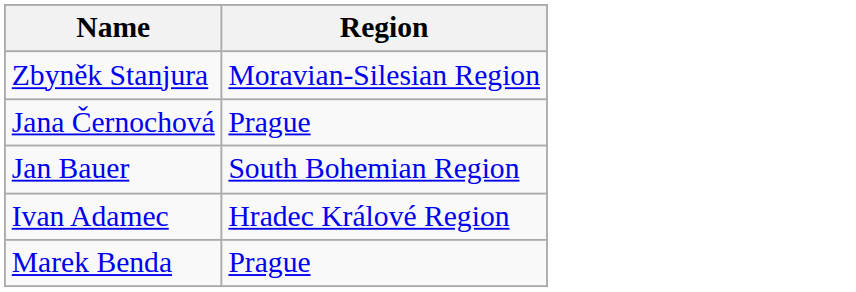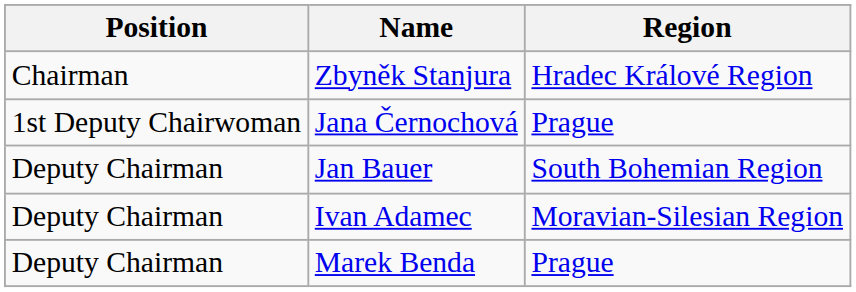 <table class="wikitable">
 <tr>
+<th>Position</th>
 <th>Name</th>
 <th>Region</th>
 </tr>
 <tr>
+<td>Chairman</td>
 <td><a href='#'>Zbyněk Stanjura</a></td>
-<td><a href='#'>Moravian-Silesian Region</a></td>
+<td><a href='#'>Hradec Králové Region</a></td>
 </tr>
 <tr>
+<td>1st Deputy Chairwoman</td>
 <td><a href='#'>Jana Černochová</a></td>
 <td><a href='#'>Prague</a></td>
 </tr>
 <tr>
+<td>Deputy Chairman</td>
 <td><a href='#'>Jan Bauer</a></td>
 <td><a href='#'>South Bohemian Region</a></td>
 </tr>
 <tr>
+<td>Deputy Chairman</td>
 <td><a href='#'>Ivan Adamec</a></td>
-<td><a href='#'>Hradec Králové Region</a></td>
+<td><a href='#'>Moravian-Silesian Region</a></td>
 </tr>
 <tr>
+<td>Deputy Chairman</td>
 <td><a href='#'>Marek Benda</a></td>
 <td><a href='#'>Prague</a></td>
 </tr>
 </table>
